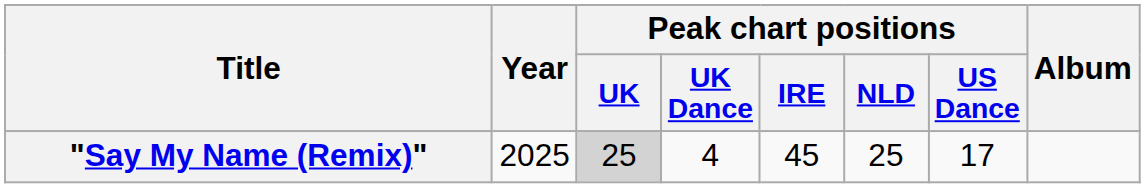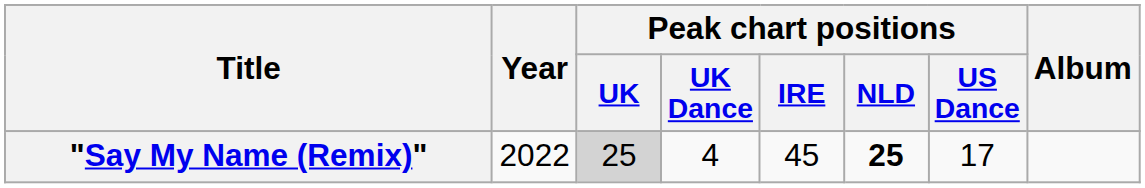 <table class="wikitable plainrowheaders" style="text-align:center;">
 <tr>
 <th scope="col" rowspan="2" style="width:15em;">Title</th>
 <th scope="col" rowspan="2">Year</th>
 <th scope="col" colspan="5">Peak chart positions</th>
 <th scope="col" rowspan="2">Album</th>
 </tr>
 <tr>
 <th scope="col" style="width:2.5em;font-size:90%;"><a href='#'>UK</a><br></th>
 <th scope="col" style="width:2.5em;font-size:90%;"><a href='#'>UK<br>Dance</a><br></th>
 <th scope="col" style="width:2.5em;font-size:90%;"><a href='#'>IRE</a><br></th>
 <th scope="col" style="width:2.5em;font-size:90%;"><a href='#'>NLD</a><br></th>
 <th scope="col" style="width:2.5em;font-size:90%;"><a href='#'>US<br>Dance</a><br></th>
 </tr>
 <tr>
 <th scope="row">"<a href='#'>Say My Name (Remix)</a>"<br></th>
-<td>2025</td>
+<td>2022</td>
 <td style="background: lightgrey;">25</td>
 <td>4</td>
 <td>45</td>
-<td>25</td>
+<td><strong>25</strong></td>
 <td>17</td>
 <td></td>
 </tr>
 </table>
